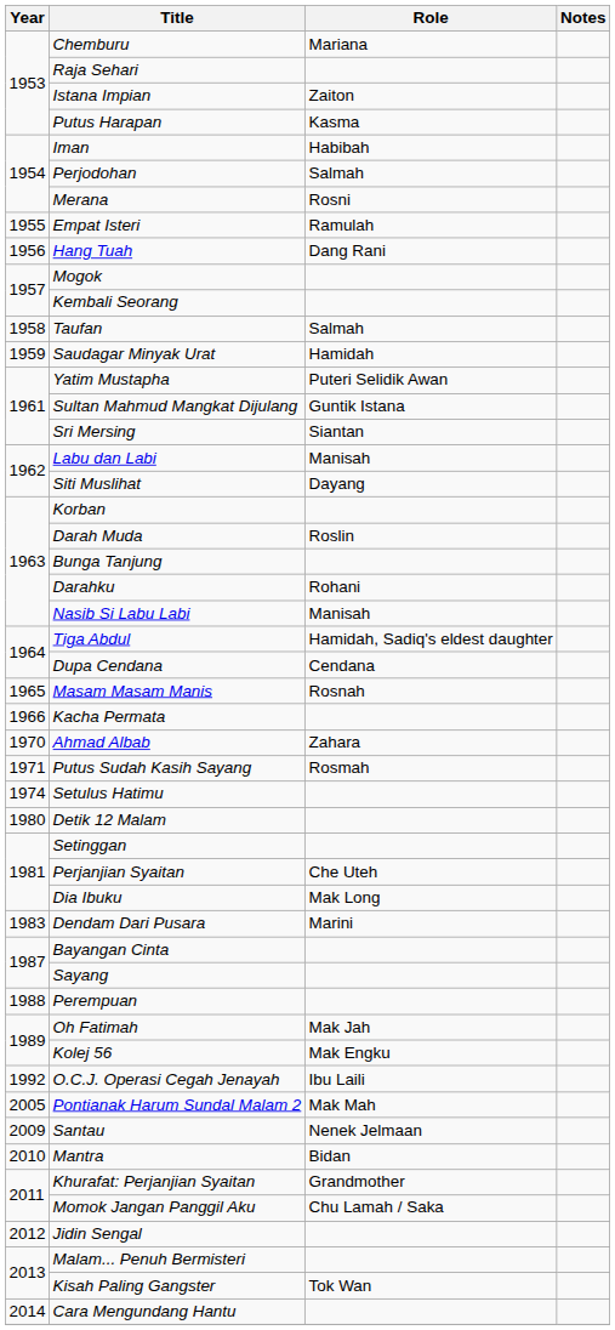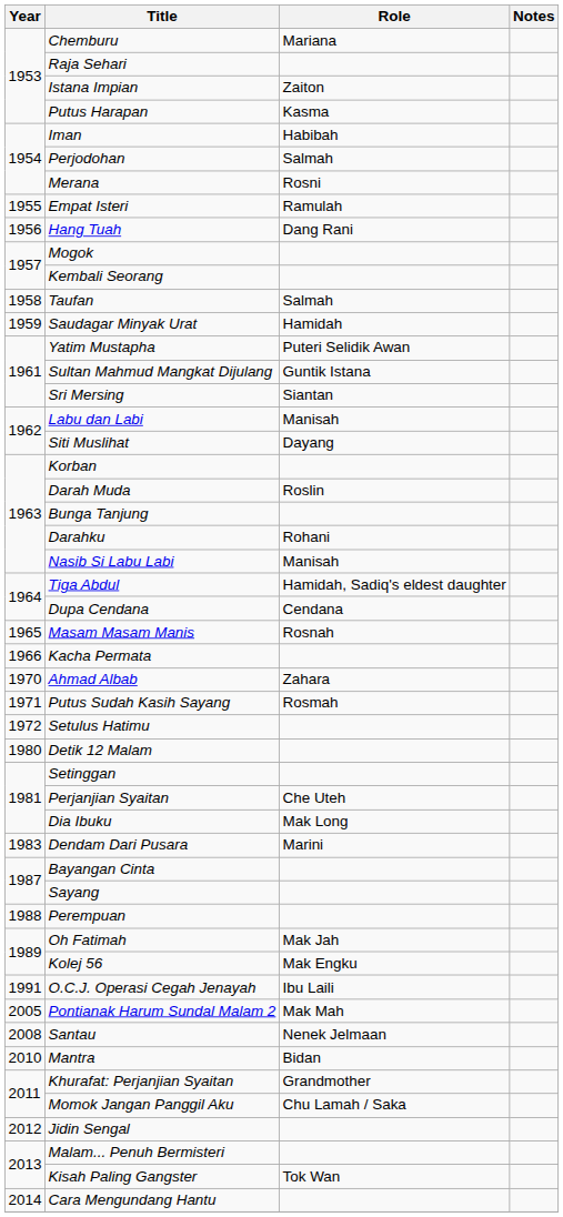 <table class="wikitable">
 <tr>
 <th>Year</th>
 <th>Title</th>
 <th>Role</th>
 <th>Notes</th>
 </tr>
 <tr>
 <td rowspan=4>1953</td>
 <td><em>Chemburu</em></td>
 <td>Mariana</td>
 <td></td>
 </tr>
 <tr>
 <td><em>Raja Sehari</em></td>
 <td></td>
 <td></td>
 </tr>
 <tr>
 <td><em>Istana Impian</em></td>
 <td>Zaiton</td>
 <td></td>
 </tr>
 <tr>
 <td><em>Putus Harapan</em></td>
 <td>Kasma</td>
 <td></td>
 </tr>
 <tr>
 <td rowspan=3>1954</td>
 <td><em>Iman</em></td>
 <td>Habibah</td>
 <td></td>
 </tr>
 <tr>
 <td><em>Perjodohan</em></td>
 <td>Salmah</td>
 <td></td>
 </tr>
 <tr>
 <td><em>Merana</em></td>
 <td>Rosni</td>
 <td></td>
 </tr>
 <tr>
 <td>1955</td>
 <td><em>Empat Isteri</em></td>
 <td>Ramulah</td>
 <td></td>
 </tr>
 <tr>
 <td>1956</td>
 <td><em><a href='#'>Hang Tuah</a></em></td>
 <td>Dang Rani</td>
 <td></td>
 </tr>
 <tr>
 <td rowspan="2">1957</td>
 <td><em>Mogok</em></td>
 <td></td>
 <td></td>
 </tr>
 <tr>
 <td><em>Kembali Seorang</em></td>
 <td></td>
 <td></td>
 </tr>
 <tr>
 <td>1958</td>
 <td><em>Taufan</em></td>
 <td>Salmah</td>
 <td></td>
 </tr>
 <tr>
 <td>1959</td>
 <td><em>Saudagar Minyak Urat</em></td>
 <td>Hamidah</td>
 <td></td>
 </tr>
 <tr>
 <td rowspan=3>1961</td>
 <td><em>Yatim Mustapha</em></td>
 <td>Puteri Selidik Awan</td>
 <td></td>
 </tr>
 <tr>
 <td><em>Sultan Mahmud Mangkat Dijulang</em></td>
 <td>Guntik Istana</td>
 <td></td>
 </tr>
 <tr>
 <td><em>Sri Mersing</em></td>
 <td>Siantan</td>
 <td></td>
 </tr>
 <tr>
 <td rowspan=2>1962</td>
 <td><em><a href='#'>Labu dan Labi</a></em></td>
 <td>Manisah</td>
 <td></td>
 </tr>
 <tr>
 <td><em>Siti Muslihat</em></td>
 <td>Dayang</td>
 <td></td>
 </tr>
 <tr>
 <td rowspan=5>1963</td>
 <td><em>Korban</em></td>
 <td></td>
 <td></td>
 </tr>
 <tr>
 <td><em>Darah Muda</em></td>
 <td>Roslin</td>
 <td></td>
 </tr>
 <tr>
 <td><em>Bunga Tanjung</em></td>
 <td></td>
 <td></td>
 </tr>
 <tr>
 <td><em>Darahku</em></td>
 <td>Rohani</td>
 <td></td>
 </tr>
 <tr>
 <td><em><a href='#'>Nasib Si Labu Labi</a></em></td>
 <td>Manisah</td>
 <td></td>
 </tr>
 <tr>
 <td rowspan=2>1964</td>
 <td><em><a href='#'>Tiga Abdul</a></em></td>
 <td>Hamidah, Sadiq's eldest daughter</td>
 <td></td>
 </tr>
 <tr>
 <td><em>Dupa Cendana</em></td>
 <td>Cendana</td>
 <td></td>
 </tr>
 <tr>
 <td>1965</td>
 <td><em><a href='#'>Masam Masam Manis</a></em></td>
 <td>Rosnah</td>
 <td></td>
 </tr>
 <tr>
 <td>1966</td>
 <td><em>Kacha Permata</em></td>
 <td></td>
 <td></td>
 </tr>
 <tr>
 <td>1970</td>
 <td><em><a href='#'>Ahmad Albab</a></em></td>
 <td>Zahara</td>
 <td></td>
 </tr>
 <tr>
 <td>1971</td>
 <td><em>Putus Sudah Kasih Sayang</em></td>
 <td>Rosmah</td>
 <td></td>
 </tr>
 <tr>
-<td>1974</td>
+<td>1972</td>
 <td><em>Setulus Hatimu</em></td>
 <td></td>
 <td></td>
 </tr>
 <tr>
 <td>1980</td>
 <td><em>Detik 12 Malam</em></td>
 <td></td>
 <td></td>
 </tr>
 <tr>
 <td rowspan=3>1981</td>
 <td><em>Setinggan</em></td>
 <td></td>
 <td></td>
 </tr>
 <tr>
 <td><em>Perjanjian Syaitan</em></td>
 <td>Che Uteh</td>
 <td></td>
 </tr>
 <tr>
 <td><em>Dia Ibuku</em></td>
 <td>Mak Long</td>
 <td></td>
 </tr>
 <tr>
 <td>1983</td>
 <td><em>Dendam Dari Pusara</em></td>
 <td>Marini</td>
 <td></td>
 </tr>
 <tr>
 <td rowspan=2>1987</td>
 <td><em>Bayangan Cinta</em></td>
 <td></td>
 <td></td>
 </tr>
 <tr>
 <td><em>Sayang</em></td>
 <td></td>
 <td></td>
 </tr>
 <tr>
 <td>1988</td>
 <td><em>Perempuan</em></td>
 <td></td>
 <td></td>
 </tr>
 <tr>
 <td rowspan=2>1989</td>
 <td><em>Oh Fatimah</em></td>
 <td>Mak Jah</td>
 <td></td>
 </tr>
 <tr>
 <td><em>Kolej 56</em></td>
 <td>Mak Engku</td>
 <td></td>
 </tr>
 <tr>
-<td>1992</td>
+<td>1991</td>
 <td><em>O.C.J. Operasi Cegah Jenayah</em></td>
 <td>Ibu Laili</td>
 <td></td>
 </tr>
 <tr>
 <td>2005</td>
 <td><em><a href='#'>Pontianak Harum Sundal Malam 2</a></em></td>
 <td>Mak Mah</td>
 <td></td>
 </tr>
 <tr>
-<td>2009</td>
+<td>2008</td>
 <td><em>Santau</em></td>
 <td>Nenek Jelmaan</td>
 <td></td>
 </tr>
 <tr>
 <td>2010</td>
 <td><em>Mantra</em></td>
 <td>Bidan</td>
 <td></td>
 </tr>
 <tr>
 <td rowspan=2>2011</td>
 <td><em>Khurafat: Perjanjian Syaitan</em></td>
 <td>Grandmother</td>
 <td></td>
 </tr>
 <tr>
 <td><em>Momok Jangan Panggil Aku</em></td>
 <td>Chu Lamah / Saka</td>
 <td></td>
 </tr>
 <tr>
 <td>2012</td>
 <td><em>Jidin Sengal</em></td>
 <td></td>
 <td></td>
 </tr>
 <tr>
 <td rowspan=2>2013</td>
 <td><em>Malam... Penuh Bermisteri</em></td>
 <td></td>
 <td></td>
 </tr>
 <tr>
 <td><em>Kisah Paling Gangster</em></td>
 <td>Tok Wan</td>
 <td></td>
 </tr>
 <tr>
 <td>2014</td>
 <td><em>Cara Mengundang Hantu</em></td>
 <td></td>
 <td></td>
 </tr>
 <tr>
 </tr>
 </table>
